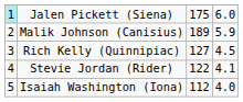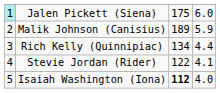 <table class="wikitable sortable" style="text-align:center">
 <tr>
 </tr>
 <tr>
 <td style="background: paleturquoise;">1</td>
 <td>Jalen Pickett (Siena)</td>
 <td>175</td>
 <td>6.0</td>
 </tr>
 <tr>
 <td>2</td>
 <td>Malik Johnson (Canisius)</td>
 <td>189</td>
 <td>5.9</td>
 </tr>
 <tr>
 <td>3</td>
 <td>Rich Kelly (Quinnipiac)</td>
-<td>127</td>
-<td>4.5</td>
+<td>134</td>
+<td>4.4</td>
 </tr>
 <tr>
 <td>4</td>
 <td>Stevie Jordan (Rider)</td>
 <td>122</td>
 <td>4.1</td>
 </tr>
 <tr>
 <td>5</td>
 <td>Isaiah Washington (Iona)</td>
-<td>112</td>
+<td><strong>112</strong></td>
 <td>4.0</td>
 </tr>
 </table>
